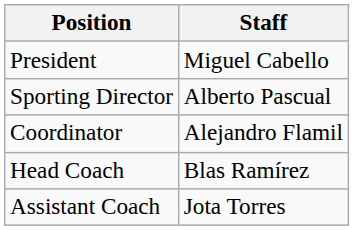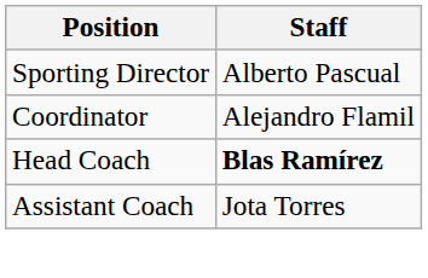 <table class="wikitable">
 <tr>
 <th>Position</th>
 <th>Staff</th>
-</tr>
-<tr>
-<td>President</td>
-<td>Miguel Cabello</td>
 </tr>
 <tr>
 <td>Sporting Director</td>
 <td>Alberto Pascual</td>
 </tr>
 <tr>
 <td>Coordinator</td>
 <td>Alejandro Flamil</td>
 </tr>
 <tr>
 <td>Head Coach</td>
-<td>Blas Ramírez</td>
+<td><strong>Blas Ramírez</strong></td>
 </tr>
 <tr>
 <td>Assistant Coach</td>
 <td>Jota Torres</td>
 </tr>
 </table>
